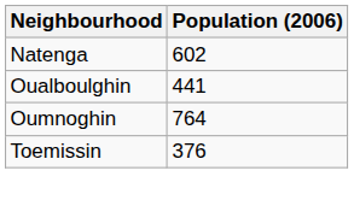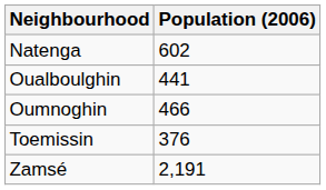 <table class="wikitable">
 <tr>
 <th>Neighbourhood</th>
 <th>Population (2006)</th>
 </tr>
 <tr>
 <td>Natenga</td>
 <td>602</td>
 </tr>
 <tr>
 <td>Oualboulghin</td>
 <td>441</td>
 </tr>
 <tr>
 <td>Oumnoghin</td>
-<td>764</td>
+<td>466</td>
 </tr>
 <tr>
 <td>Toemissin</td>
 <td>376</td>
 </tr>
+<tr>
+<td>Zamsé</td>
+<td>2,191</td>
+</tr>
 </table>
